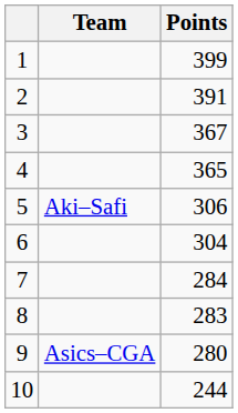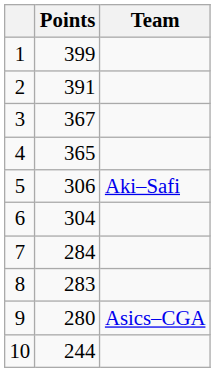 <table class="wikitable">
 <tr>
 <th></th>
+<th>Points</th>
 <th>Team</th>
-<th>Points</th>
 </tr>
 <tr>
 <td style="text-align:center;">1</td>
+<td align="right">399</td>
 <td></td>
-<td align="right">399</td>
 </tr>
 <tr>
 <td style="text-align:center;">2</td>
+<td align="right">391</td>
 <td></td>
-<td align="right">391</td>
 </tr>
 <tr>
 <td style="text-align:center;">3</td>
+<td align="right">367</td>
 <td></td>
-<td align="right">367</td>
 </tr>
 <tr>
 <td style="text-align:center;">4</td>
+<td align="right">365</td>
 <td></td>
-<td align="right">365</td>
 </tr>
 <tr>
 <td style="text-align:center;">5</td>
+<td align="right">306</td>
 <td><a href='#'>Aki–Safi</a></td>
-<td align="right">306</td>
 </tr>
 <tr>
 <td style="text-align:center;">6</td>
+<td align="right">304</td>
 <td></td>
-<td align="right">304</td>
 </tr>
 <tr>
 <td style="text-align:center;">7</td>
+<td align="right">284</td>
 <td></td>
-<td align="right">284</td>
 </tr>
 <tr>
 <td style="text-align:center;">8</td>
+<td align="right">283</td>
 <td></td>
-<td align="right">283</td>
 </tr>
 <tr>
 <td style="text-align:center;">9</td>
+<td align="right">280</td>
 <td><a href='#'>Asics–CGA</a></td>
-<td align="right">280</td>
 </tr>
 <tr>
 <td style="text-align:center;">10</td>
+<td align="right">244</td>
 <td></td>
-<td align="right">244</td>
 </tr>
 </table>
